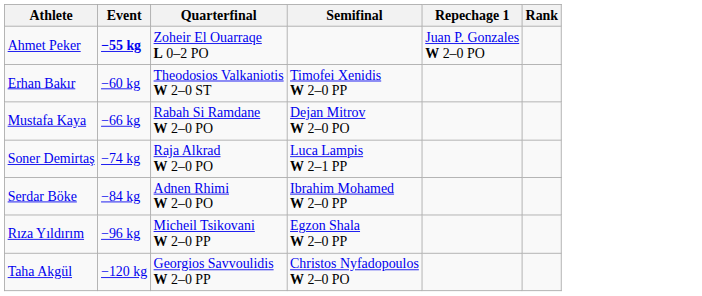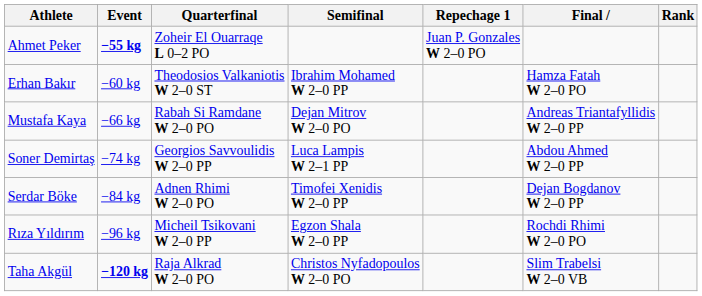 <table class="wikitable">
 <tr>
 <th>Athlete</th>
 <th>Event</th>
 <th>Quarterfinal</th>
 <th>Semifinal</th>
 <th>Repechage 1</th>
+<th>Final / </th>
 <th>Rank</th>
 </tr>
 <tr>
 <td><a href='#'>Ahmet Peker</a></td>
 <td><strong><a href='#'>−55 kg</a></strong></td>
 <td> <a href='#'>Zoheir El Ouarraqe</a> <br> <strong>L</strong> 0–2 PO</td>
 <td></td>
 <td> <a href='#'>Juan P. Gonzales</a> <br> <strong>W</strong> 2–0 PO</td>
+<td></td>
 <td align=center></td>
 </tr>
 <tr>
 <td><a href='#'>Erhan Bakır</a></td>
 <td><a href='#'>−60 kg</a></td>
 <td> <a href='#'>Theodosios Valkaniotis</a> <br> <strong>W</strong> 2–0 ST</td>
-<td> <a href='#'>Timofei Xenidis</a> <br> <strong>W</strong> 2–0 PP</td>
+<td> <a href='#'>Ibrahim Mohamed</a> <br> <strong>W</strong> 2–0 PP</td>
 <td></td>
+<td> <a href='#'>Hamza Fatah</a> <br> <strong>W</strong> 2–0 PO</td>
 <td align=center></td>
 </tr>
 <tr>
 <td><a href='#'>Mustafa Kaya</a></td>
 <td><a href='#'>−66 kg</a></td>
 <td> <a href='#'>Rabah Si Ramdane</a> <br> <strong>W</strong> 2–0 PO</td>
 <td> <a href='#'>Dejan Mitrov</a> <br> <strong>W</strong> 2–0 PO</td>
 <td></td>
+<td> <a href='#'>Andreas Triantafyllidis</a> <br> <strong>W</strong> 2–0 PP</td>
 <td align=center></td>
 </tr>
 <tr>
 <td><a href='#'>Soner Demirtaş</a></td>
 <td><a href='#'>−74 kg</a></td>
-<td> <a href='#'>Raja Alkrad</a> <br> <strong>W</strong> 2–0 PO</td>
+<td> <a href='#'>Georgios Savvoulidis</a> <br> <strong>W</strong> 2–0 PP</td>
 <td> <a href='#'>Luca Lampis</a> <br> <strong>W</strong> 2–1 PP</td>
 <td></td>
+<td> <a href='#'>Abdou Ahmed</a> <br> <strong>W</strong> 2–0 PP</td>
 <td align=center></td>
 </tr>
 <tr>
 <td><a href='#'>Serdar Böke</a></td>
 <td><a href='#'>−84 kg</a></td>
 <td> <a href='#'>Adnen Rhimi</a> <br> <strong>W</strong> 2–0 PO</td>
-<td> <a href='#'>Ibrahim Mohamed</a> <br> <strong>W</strong> 2–0 PP</td>
+<td> <a href='#'>Timofei Xenidis</a> <br> <strong>W</strong> 2–0 PP</td>
 <td></td>
+<td> <a href='#'>Dejan Bogdanov</a> <br> <strong>W</strong> 2–0 PP</td>
 <td align=center></td>
 </tr>
 <tr>
 <td><a href='#'>Rıza Yıldırım</a></td>
 <td><a href='#'>−96 kg</a></td>
 <td> <a href='#'>Micheil Tsikovani</a> <br> <strong>W</strong> 2–0 PP</td>
 <td> <a href='#'>Egzon Shala</a> <br> <strong>W</strong> 2–0 PP</td>
 <td></td>
+<td> <a href='#'>Rochdi Rhimi</a> <br> <strong>W</strong> 2–0 PO</td>
 <td align=center></td>
 </tr>
 <tr>
 <td><a href='#'>Taha Akgül</a></td>
-<td><a href='#'>−120 kg</a></td>
-<td> <a href='#'>Georgios Savvoulidis</a> <br> <strong>W</strong> 2–0 PP</td>
+<td><strong><a href='#'>−120 kg</a></strong></td>
+<td> <a href='#'>Raja Alkrad</a> <br> <strong>W</strong> 2–0 PO</td>
 <td> <a href='#'>Christos Nyfadopoulos</a> <br> <strong>W</strong> 2–0 PO</td>
 <td></td>
+<td> <a href='#'>Slim Trabelsi</a> <br> <strong>W</strong> 2–0 VB</td>
 <td align=center></td>
 </tr>
 </table>
